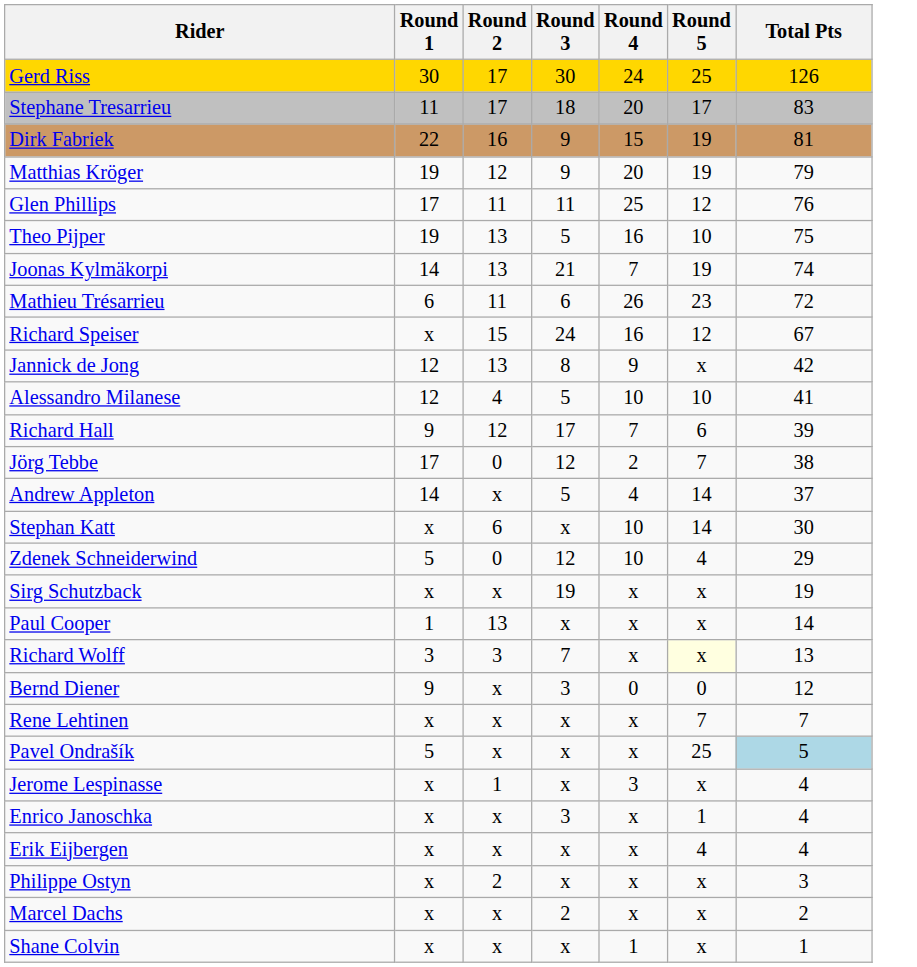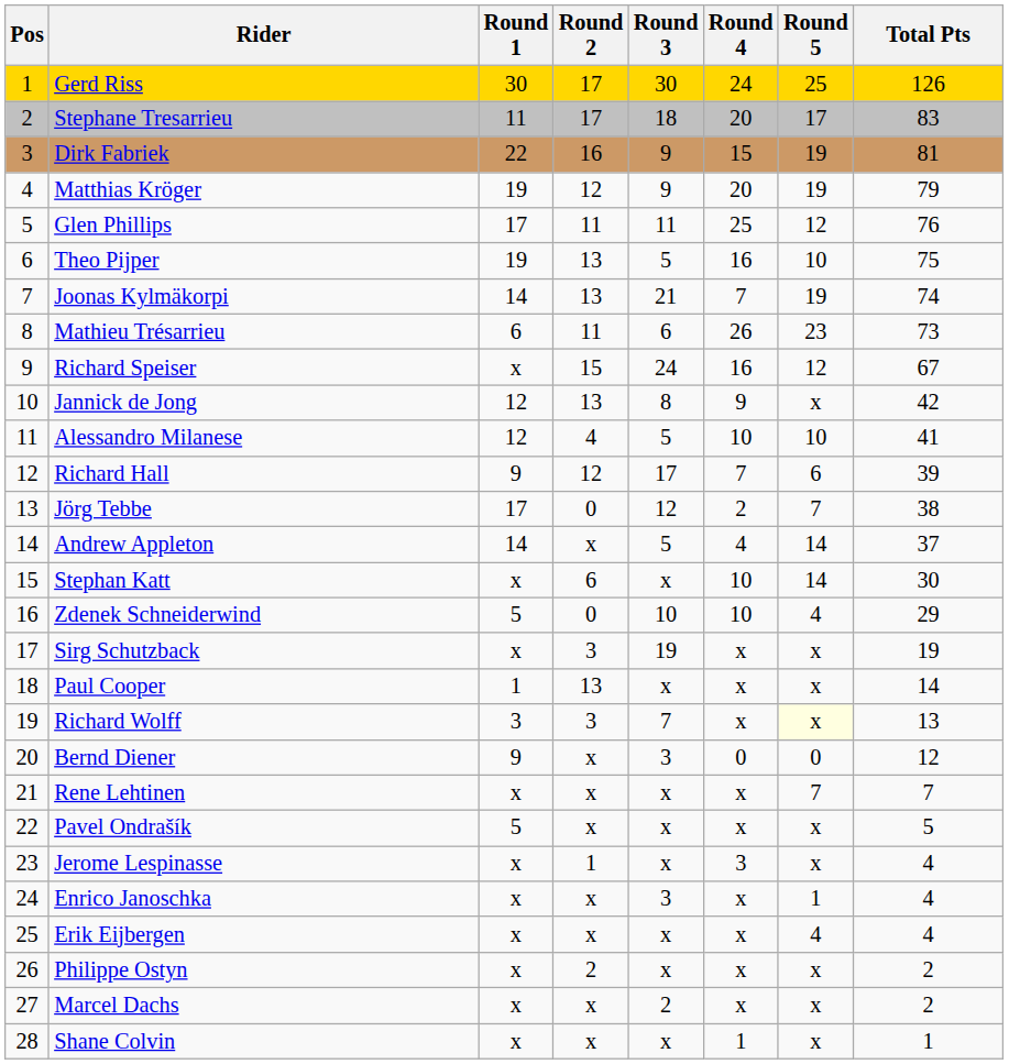 <table class="wikitable" style="font-size: 100%">
 <tr>
+<th width=20>Pos</th>
 <th width=300>Rider</th>
 <th width=40>Round 1</th>
 <th width=40>Round 2</th>
 <th width=40>Round 3</th>
 <th width=40>Round 4</th>
 <th width=40>Round 5</th>
 <th width=100>Total Pts</th>
 </tr>
 <tr align=center style="background-color: gold;">
+<td>1</td>
 <td align="left"> <a href='#'>Gerd Riss</a></td>
 <td>30</td>
 <td>17</td>
 <td>30</td>
 <td>24</td>
 <td>25</td>
 <td>126</td>
 </tr>
 <tr align=center style="background-color: silver;">
+<td>2</td>
 <td align="left"> <a href='#'>Stephane Tresarrieu</a></td>
 <td>11</td>
 <td>17</td>
 <td>18</td>
 <td>20</td>
 <td>17</td>
 <td>83</td>
 </tr>
 <tr align=center style="background-color: #cc9966;">
+<td>3</td>
 <td align="left"> <a href='#'>Dirk Fabriek</a></td>
 <td>22</td>
 <td>16</td>
 <td>9</td>
 <td>15</td>
 <td>19</td>
 <td>81</td>
 </tr>
 <tr align=center>
+<td>4</td>
 <td align="left"> <a href='#'>Matthias Kröger</a></td>
 <td>19</td>
 <td>12</td>
 <td>9</td>
 <td>20</td>
 <td>19</td>
 <td>79</td>
 </tr>
 <tr align=center>
+<td>5</td>
 <td align="left"> <a href='#'>Glen Phillips</a></td>
 <td>17</td>
 <td>11</td>
 <td>11</td>
 <td>25</td>
 <td>12</td>
 <td>76</td>
 </tr>
 <tr align=center>
+<td>6</td>
 <td align="left"> <a href='#'>Theo Pijper</a></td>
 <td>19</td>
 <td>13</td>
 <td>5</td>
 <td>16</td>
 <td>10</td>
 <td>75</td>
 </tr>
 <tr align=center>
+<td>7</td>
 <td align="left"> <a href='#'>Joonas Kylmäkorpi</a></td>
 <td>14</td>
 <td>13</td>
 <td>21</td>
 <td>7</td>
 <td>19</td>
 <td>74</td>
 </tr>
 <tr align=center>
+<td>8</td>
 <td align="left"> <a href='#'>Mathieu Trésarrieu</a></td>
 <td>6</td>
 <td>11</td>
 <td>6</td>
 <td>26</td>
 <td>23</td>
-<td>72</td>
+<td>73</td>
 </tr>
 <tr align=center>
+<td>9</td>
 <td align="left"> <a href='#'>Richard Speiser</a></td>
 <td>x</td>
 <td>15</td>
 <td>24</td>
 <td>16</td>
 <td>12</td>
 <td>67</td>
 </tr>
 <tr align=center>
+<td>10</td>
 <td align="left"> <a href='#'>Jannick de Jong</a></td>
 <td>12</td>
 <td>13</td>
 <td>8</td>
 <td>9</td>
 <td>x</td>
 <td>42</td>
 </tr>
 <tr align=center>
+<td>11</td>
 <td align="left"> <a href='#'>Alessandro Milanese</a></td>
 <td>12</td>
 <td>4</td>
 <td>5</td>
 <td>10</td>
 <td>10</td>
 <td>41</td>
 </tr>
 <tr align=center>
+<td>12</td>
 <td align="left"> <a href='#'>Richard Hall</a></td>
 <td>9</td>
 <td>12</td>
 <td>17</td>
 <td>7</td>
 <td>6</td>
 <td>39</td>
 </tr>
 <tr align=center>
+<td>13</td>
 <td align="left"> <a href='#'>Jörg Tebbe</a></td>
 <td>17</td>
 <td>0</td>
 <td>12</td>
 <td>2</td>
 <td>7</td>
 <td>38</td>
 </tr>
 <tr align=center>
+<td>14</td>
 <td align="left"> <a href='#'>Andrew Appleton</a></td>
 <td>14</td>
 <td>x</td>
 <td>5</td>
 <td>4</td>
 <td>14</td>
 <td>37</td>
 </tr>
 <tr align=center>
+<td>15</td>
 <td align="left"> <a href='#'>Stephan Katt</a></td>
 <td>x</td>
 <td>6</td>
 <td>x</td>
 <td>10</td>
 <td>14</td>
 <td>30</td>
 </tr>
 <tr align=center>
+<td>16</td>
 <td align="left"> <a href='#'>Zdenek Schneiderwind</a></td>
 <td>5</td>
 <td>0</td>
-<td>12</td>
+<td>10</td>
 <td>10</td>
 <td>4</td>
 <td>29</td>
 </tr>
 <tr align=center>
+<td>17</td>
 <td align="left"> <a href='#'>Sirg Schutzback</a></td>
 <td>x</td>
-<td>x</td>
+<td>3</td>
 <td>19</td>
 <td>x</td>
 <td>x</td>
 <td>19</td>
 </tr>
 <tr align=center>
+<td>18</td>
 <td align="left"> <a href='#'>Paul Cooper</a></td>
 <td>1</td>
 <td>13</td>
 <td>x</td>
 <td>x</td>
 <td>x</td>
 <td>14</td>
 </tr>
 <tr align=center>
+<td>19</td>
 <td align="left"> <a href='#'>Richard Wolff</a></td>
 <td>3</td>
 <td>3</td>
 <td>7</td>
 <td>x</td>
 <td style="background: lightyellow;">x</td>
 <td>13</td>
 </tr>
 <tr align=center>
+<td>20</td>
 <td align="left"> <a href='#'>Bernd Diener</a></td>
 <td>9</td>
 <td>x</td>
 <td>3</td>
 <td>0</td>
 <td>0</td>
 <td>12</td>
 </tr>
 <tr align=center>
+<td>21</td>
 <td align="left"> <a href='#'>Rene Lehtinen</a></td>
 <td>x</td>
 <td>x</td>
 <td>x</td>
 <td>x</td>
 <td>7</td>
 <td>7</td>
 </tr>
 <tr align=center>
+<td>22</td>
 <td align="left"> <a href='#'>Pavel Ondrašík</a></td>
 <td>5</td>
 <td>x</td>
 <td>x</td>
 <td>x</td>
-<td>25</td>
-<td style="background: lightblue;">5</td>
+<td>x</td>
+<td>5</td>
 </tr>
 <tr align=center>
+<td>23</td>
 <td align="left"> <a href='#'>Jerome Lespinasse</a></td>
 <td>x</td>
 <td>1</td>
 <td>x</td>
 <td>3</td>
 <td>x</td>
 <td>4</td>
 </tr>
 <tr align=center>
+<td>24</td>
 <td align="left"> <a href='#'>Enrico Janoschka</a></td>
 <td>x</td>
 <td>x</td>
 <td>3</td>
 <td>x</td>
 <td>1</td>
 <td>4</td>
 </tr>
 <tr align=center>
+<td>25</td>
 <td align="left"> <a href='#'>Erik Eijbergen</a></td>
 <td>x</td>
 <td>x</td>
 <td>x</td>
 <td>x</td>
 <td>4</td>
 <td>4</td>
 </tr>
 <tr align=center>
+<td>26</td>
 <td align="left"> <a href='#'>Philippe Ostyn</a></td>
 <td>x</td>
 <td>2</td>
 <td>x</td>
 <td>x</td>
 <td>x</td>
-<td>3</td>
+<td>2</td>
 </tr>
 <tr align=center>
+<td>27</td>
 <td align="left"> <a href='#'>Marcel Dachs</a></td>
 <td>x</td>
 <td>x</td>
 <td>2</td>
 <td>x</td>
 <td>x</td>
 <td>2</td>
 </tr>
 <tr align=center>
+<td>28</td>
 <td align="left"> <a href='#'>Shane Colvin</a></td>
 <td>x</td>
 <td>x</td>
 <td>x</td>
 <td>1</td>
 <td>x</td>
 <td>1</td>
 </tr>
 </table>
